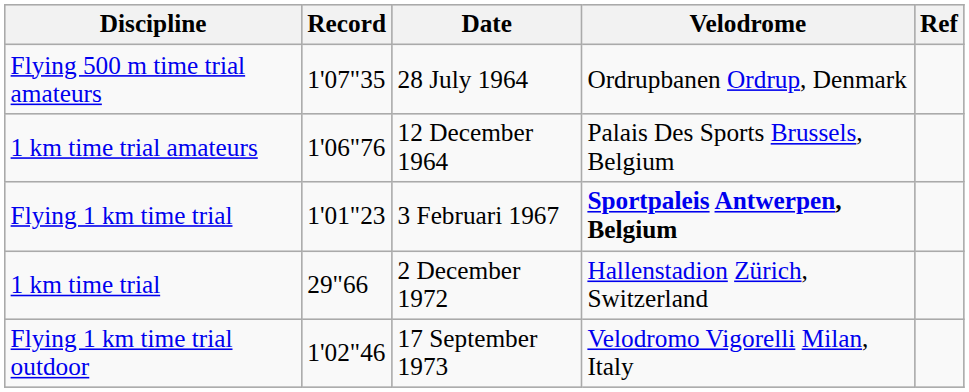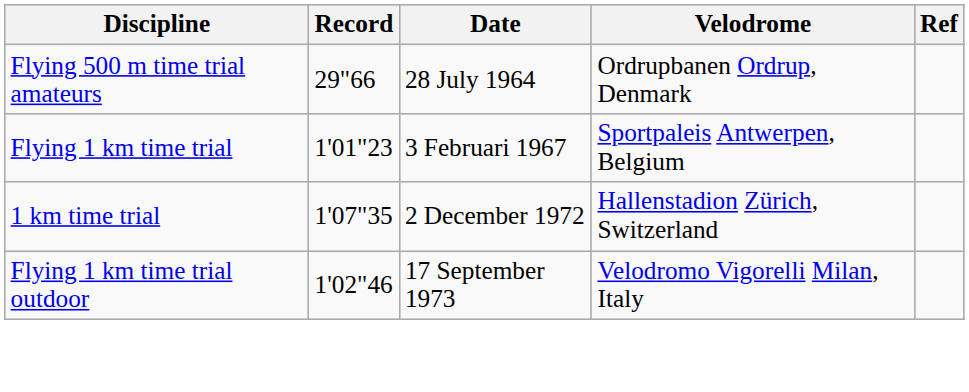 <table class="wikitable sortable">
 <tr>
 <th>Discipline</th>
 <th>Record</th>
 <th>Date</th>
 <th>Velodrome</th>
 <th>Ref</th>
 </tr>
 <tr>
 <td><a href='#'>Flying 500 m time trial amateurs</a></td>
-<td>1'07"35</td>
+<td>29"66</td>
 <td>28 July 1964</td>
 <td>Ordrupbanen <a href='#'>Ordrup</a>, Denmark</td>
-<td><strong></strong></td>
-</tr>
-<tr>
-<td><a href='#'>1 km time trial amateurs</a></td>
-<td>1'06"76</td>
-<td>12 December 1964</td>
-<td>Palais Des Sports <a href='#'>Brussels</a>, Belgium</td>
 <td><strong></strong></td>
 </tr>
 <tr>
 <td><a href='#'>Flying 1 km time trial</a></td>
 <td>1'01"23</td>
 <td>3 Februari 1967</td>
-<td><strong><a href='#'>Sportpaleis</a> <a href='#'>Antwerpen</a>, Belgium</strong></td>
+<td><a href='#'>Sportpaleis</a> <a href='#'>Antwerpen</a>, Belgium</td>
 <td><strong></strong></td>
 </tr>
 <tr>
 <td><a href='#'>1 km time trial</a></td>
-<td>29"66</td>
+<td>1'07"35</td>
 <td>2 December 1972</td>
 <td><a href='#'>Hallenstadion</a> <a href='#'>Zürich</a>, Switzerland</td>
 <td><strong></strong></td>
 </tr>
 <tr>
 <td><a href='#'>Flying 1 km time trial outdoor</a></td>
 <td>1'02"46</td>
 <td>17 September 1973</td>
 <td><a href='#'>Velodromo Vigorelli</a> <a href='#'>Milan</a>, Italy</td>
 <td><strong></strong></td>
 </tr>
 </table>
